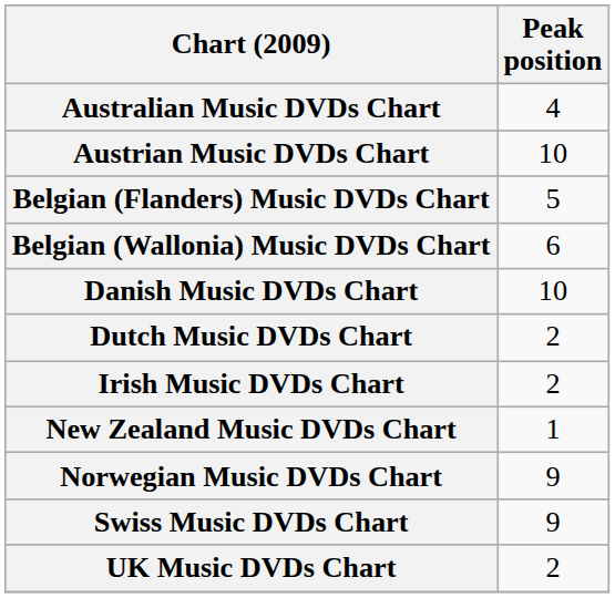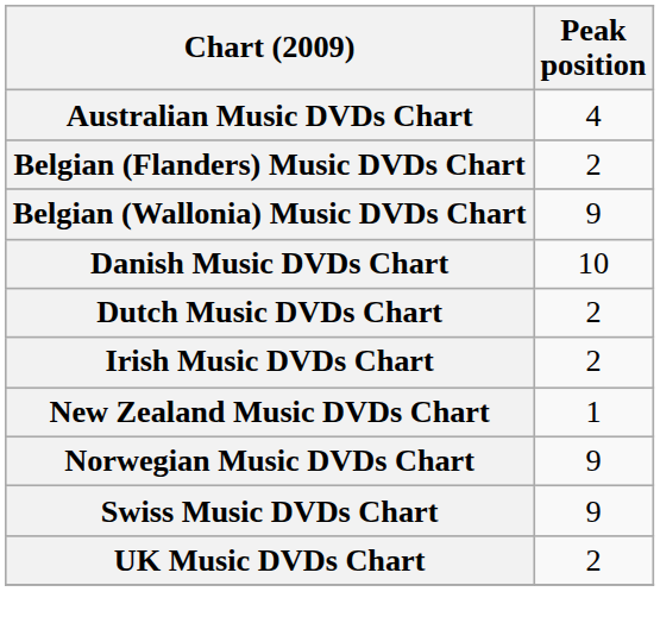 <table class="wikitable plainrowheaders sortable" style="text-align:center;" border="1">
 <tr>
 <th scope="col">Chart (2009)</th>
 <th scope="col">Peak<br>position</th>
 </tr>
 <tr>
 <th scope="row">Australian Music DVDs Chart</th>
 <td>4</td>
 </tr>
 <tr>
-<th scope="row">Austrian Music DVDs Chart</th>
-<td>10</td>
-</tr>
-<tr>
 <th scope="row">Belgian (Flanders) Music DVDs Chart</th>
-<td>5</td>
+<td>2</td>
 </tr>
 <tr>
 <th scope="row">Belgian (Wallonia) Music DVDs Chart</th>
-<td>6</td>
+<td>9</td>
 </tr>
 <tr>
 <th scope="row">Danish Music DVDs Chart</th>
 <td>10</td>
 </tr>
 <tr>
 <th scope="row">Dutch Music DVDs Chart</th>
 <td>2</td>
 </tr>
 <tr>
 <th scope="row">Irish Music DVDs Chart</th>
 <td>2</td>
 </tr>
 <tr>
 <th scope="row">New Zealand Music DVDs Chart</th>
 <td>1</td>
 </tr>
 <tr>
 <th scope="row">Norwegian Music DVDs Chart</th>
 <td>9</td>
 </tr>
 <tr>
 <th scope="row">Swiss Music DVDs Chart</th>
 <td>9</td>
 </tr>
 <tr>
 <th scope="row">UK Music DVDs Chart</th>
 <td>2</td>
 </tr>
 <tr>
 </tr>
 </table>
